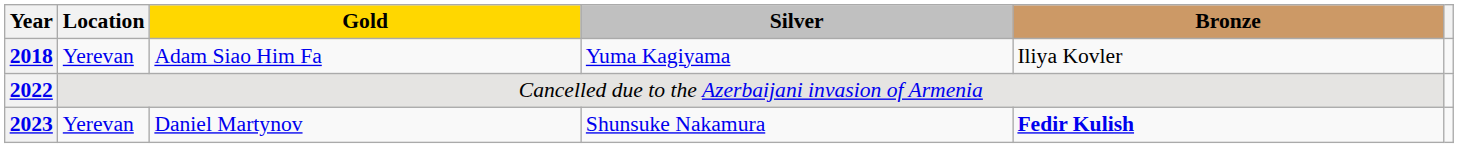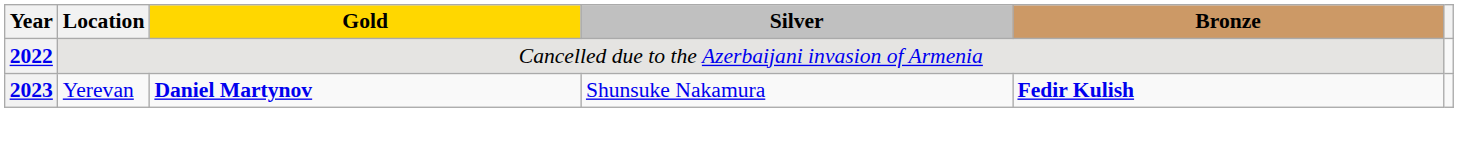 <table class="wikitable unsortable" style="text-align:left; width:85%">
 <tr>
 <th scope="col" style="text-align:center">Year</th>
 <th scope="col" style="text-align:center">Location</th>
 <td scope="col" style="text-align:center; width:30%; background:gold"><strong>Gold</strong></td>
 <td scope="col" style="text-align:center; width:30%; background:silver"><strong>Silver</strong></td>
 <td scope="col" style="text-align:center; width:30%; background:#c96"><strong>Bronze</strong></td>
 <th scope="col" style="text-align:center"></th>
 </tr>
 <tr>
-<th scope="row" style="text-align:left"><a href='#'>2018</a></th>
-<td><a href='#'>Yerevan</a></td>
-<td> <a href='#'>Adam Siao Him Fa</a></td>
-<td> <a href='#'>Yuma Kagiyama</a></td>
-<td> Iliya Kovler</td>
-<td></td>
-</tr>
-<tr>
 <th scope="row" style="text-align:left"><a href='#'>2022</a></th>
 <td colspan="4" align="center" bgcolor="e5e4e2"><em>Cancelled due to the <a href='#'>Azerbaijani invasion of Armenia</a></em></td>
 <td></td>
 </tr>
 <tr>
 <th scope="row" style="text-align:left"><a href='#'>2023</a></th>
 <td><a href='#'>Yerevan</a></td>
-<td> <a href='#'>Daniel Martynov</a></td>
+<td><strong> <a href='#'>Daniel Martynov</a></strong></td>
 <td> <a href='#'>Shunsuke Nakamura</a></td>
 <td><strong> <a href='#'>Fedir Kulish</a></strong></td>
 <td></td>
 </tr>
 </table>
